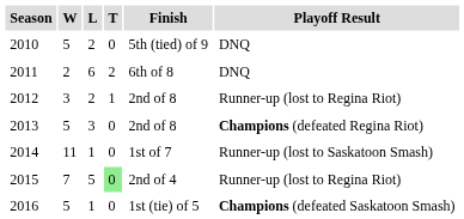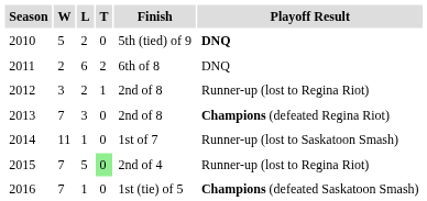 <table cellpadding="5">
 <tr bgcolor="#dddddd">
 <th><strong>Season</strong></th>
 <th><strong>W</strong></th>
 <th><strong>L</strong></th>
 <th><strong>T</strong></th>
 <th><strong>Finish</strong></th>
 <th><strong>Playoff Result</strong></th>
 </tr>
 <tr>
 <td>2010</td>
 <td>5</td>
 <td>2</td>
 <td>0</td>
 <td>5th (tied) of 9</td>
-<td>DNQ</td>
+<td><strong>DNQ</strong></td>
 </tr>
 <tr>
 <td>2011</td>
 <td>2</td>
 <td>6</td>
 <td>2</td>
 <td>6th of 8</td>
 <td>DNQ</td>
 </tr>
 <tr>
 <td>2012</td>
 <td>3</td>
 <td>2</td>
 <td>1</td>
 <td>2nd of 8</td>
 <td>Runner-up (lost to Regina Riot)</td>
 </tr>
 <tr>
 <td>2013</td>
-<td>5</td>
+<td>7</td>
 <td>3</td>
 <td>0</td>
 <td>2nd of 8</td>
 <td><strong>Champions</strong> (defeated Regina Riot)</td>
 </tr>
 <tr>
 <td>2014</td>
 <td>11</td>
 <td>1</td>
 <td>0</td>
 <td>1st of 7</td>
 <td>Runner-up (lost to Saskatoon Smash)</td>
 </tr>
 <tr>
 <td>2015</td>
 <td>7</td>
 <td>5</td>
 <td style="background: lightgreen;">0</td>
 <td>2nd of 4</td>
 <td>Runner-up (lost to Regina Riot)</td>
 </tr>
 <tr>
 <td>2016</td>
-<td>5</td>
+<td>7</td>
 <td>1</td>
 <td>0</td>
 <td>1st (tie) of 5</td>
 <td><strong>Champions</strong> (defeated Saskatoon Smash)</td>
 </tr>
 <tr>
 </tr>
 </table>
